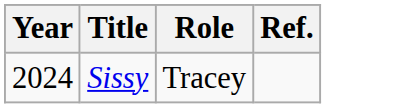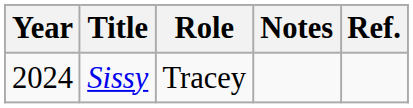 <table class="wikitable">
 <tr>
 <th>Year</th>
 <th>Title</th>
 <th>Role</th>
+<th>Notes</th>
 <th>Ref.</th>
 </tr>
 <tr>
 <td>2024</td>
 <td><em><a href='#'>Sissy</a></em></td>
 <td>Tracey</td>
 <td></td>
+<td></td>
 </tr>
 </table>
